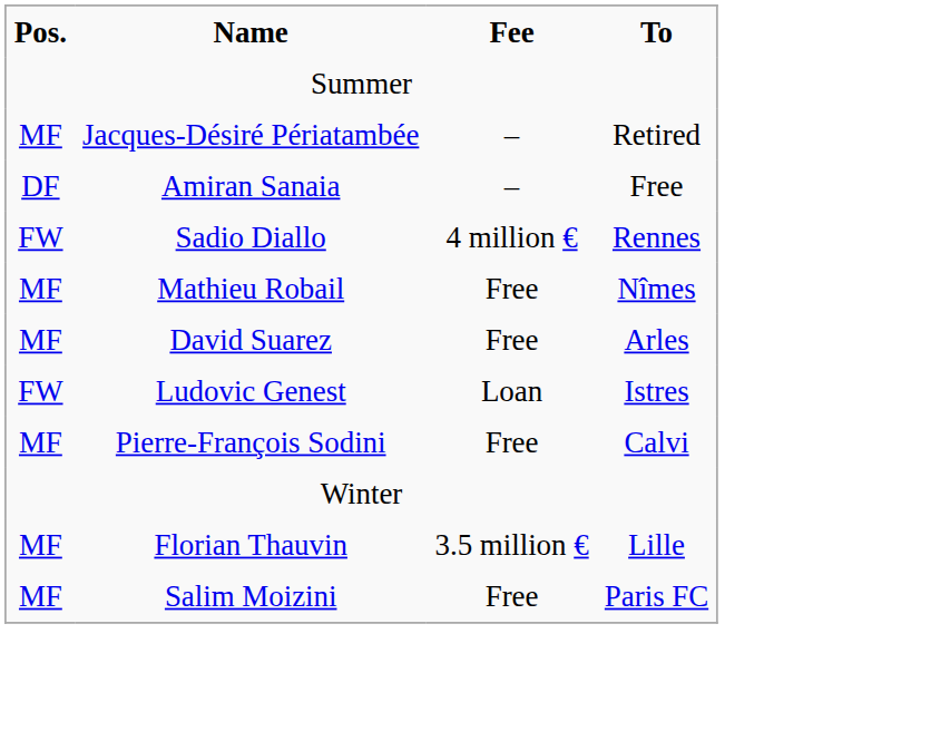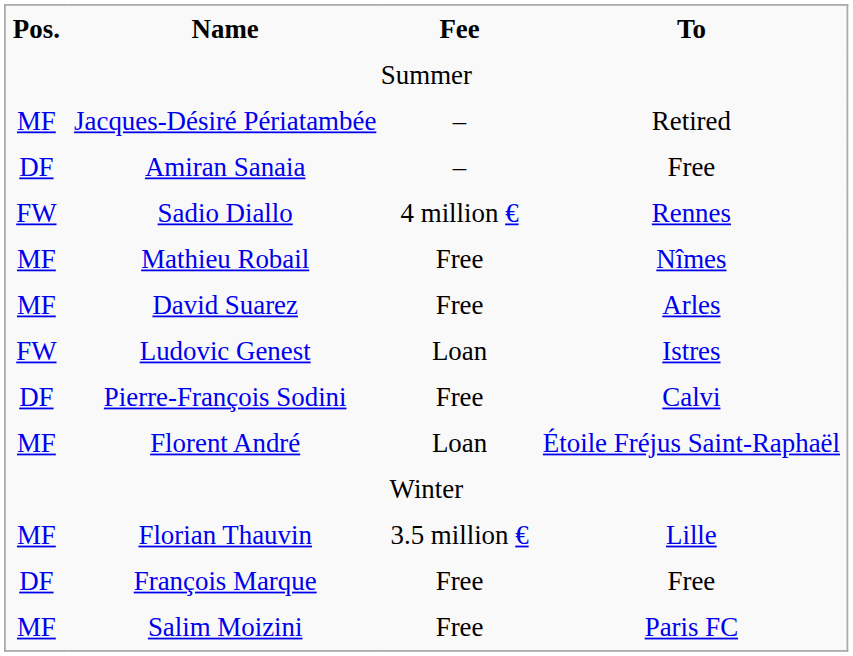 <table class= border="2" cellpadding="4" cellspacing="0" style="text-align:center; margin: 1em 1em 1em 0; background: #f9f9f9; border:1px #aaa solid; border-collapse: collapse; font-size: 95%;">
 <tr>
 <th>Pos.</th>
 <th>Name</th>
 <th>Fee</th>
 <th>To</th>
 </tr>
 <tr>
 <td !style="text-align:center" colspan="4">Summer</td>
 </tr>
 <tr>
 <td><a href='#'>MF</a></td>
 <td> <a href='#'>Jacques-Désiré Périatambée</a></td>
 <td>–</td>
 <td>Retired</td>
 </tr>
 <tr>
 <td><a href='#'>DF</a></td>
 <td> <a href='#'>Amiran Sanaia</a></td>
 <td>–</td>
 <td>Free</td>
 </tr>
 <tr>
 <td><a href='#'>FW</a></td>
 <td> <a href='#'>Sadio Diallo</a></td>
 <td>4 million <a href='#'>€</a></td>
 <td> <a href='#'>Rennes</a></td>
 </tr>
 <tr>
 <td><a href='#'>MF</a></td>
 <td> <a href='#'>Mathieu Robail</a></td>
 <td>Free</td>
 <td> <a href='#'>Nîmes</a></td>
 </tr>
 <tr>
 <td><a href='#'>MF</a></td>
 <td> <a href='#'>David Suarez</a></td>
 <td>Free</td>
 <td> <a href='#'>Arles</a></td>
 </tr>
 <tr>
 <td><a href='#'>FW</a></td>
 <td> <a href='#'>Ludovic Genest</a></td>
 <td>Loan</td>
 <td> <a href='#'>Istres</a></td>
 </tr>
 <tr>
-<td><a href='#'>MF</a></td>
+<td><a href='#'>DF</a></td>
 <td> <a href='#'>Pierre-François Sodini</a></td>
 <td>Free</td>
 <td> <a href='#'>Calvi</a></td>
+</tr>
+<tr>
+<td><a href='#'>MF</a></td>
+<td> <a href='#'>Florent André</a></td>
+<td>Loan</td>
+<td> <a href='#'>Étoile Fréjus Saint-Raphaël</a></td>
 </tr>
 <tr>
 <td !style="text-align:center" colspan="4">Winter</td>
 </tr>
 <tr>
 <td><a href='#'>MF</a></td>
 <td> <a href='#'>Florian Thauvin</a></td>
 <td>3.5 million <a href='#'>€</a></td>
 <td> <a href='#'>Lille</a></td>
 </tr>
 <tr>
+<td><a href='#'>DF</a></td>
+<td> <a href='#'>François Marque</a></td>
+<td>Free</td>
+<td>Free</td>
+</tr>
+<tr>
 <td><a href='#'>MF</a></td>
 <td> <a href='#'>Salim Moizini</a></td>
 <td>Free</td>
 <td> <a href='#'>Paris FC</a></td>
 </tr>
 </table>
